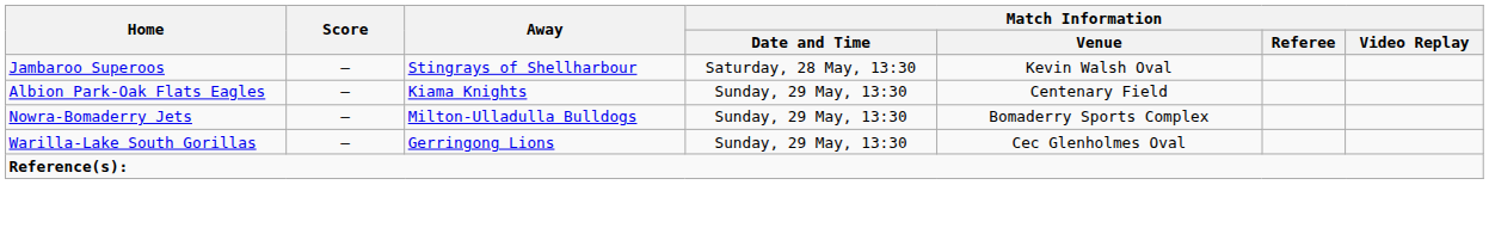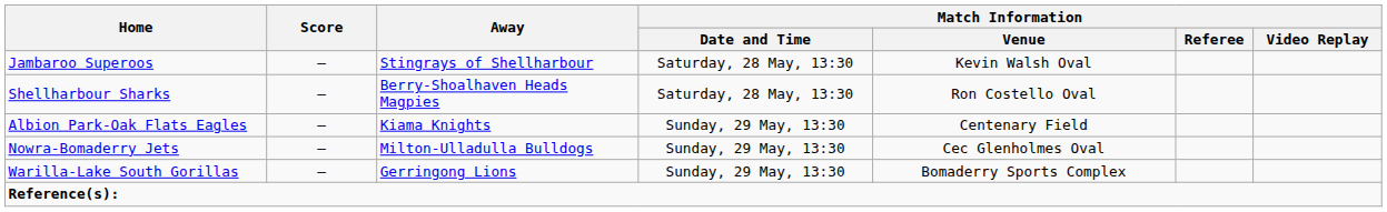 <table class="wikitable" width="100% text-align:center;">
 <tr>
 <th rowspan="2" width="19%">Home</th>
 <th rowspan="2" width="8%">Score</th>
 <th rowspan="2" width="19%">Away</th>
 <th colspan="4">Match Information</th>
 </tr>
 <tr bgcolor="#CCCCCC">
 <th width="17%">Date and Time</th>
 <th width="22%">Venue</th>
 <th>Referee</th>
 <th>Video Replay</th>
 </tr>
 <tr>
 <td> <a href='#'>Jambaroo Superoos</a></td>
 <td style="text-align:center;">–</td>
 <td> <a href='#'>Stingrays of Shellharbour</a></td>
 <td style="text-align:center;">Saturday, 28 May, 13:30</td>
 <td style="text-align:center;">Kevin Walsh Oval</td>
 <td style="text-align:center;"></td>
 <td style="text-align:center;"></td>
 </tr>
 <tr>
+<td> <a href='#'>Shellharbour Sharks</a></td>
+<td style="text-align:center;">–</td>
+<td> <a href='#'>Berry-Shoalhaven Heads Magpies</a></td>
+<td style="text-align:center;">Saturday, 28 May, 13:30</td>
+<td style="text-align:center;">Ron Costello Oval</td>
+<td style="text-align:center;"></td>
+<td style="text-align:center;"></td>
+</tr>
+<tr>
 <td> <a href='#'>Albion Park-Oak Flats Eagles</a></td>
 <td style="text-align:center;">–</td>
 <td> <a href='#'>Kiama Knights</a></td>
 <td style="text-align:center;">Sunday, 29 May, 13:30</td>
 <td style="text-align:center;">Centenary Field</td>
 <td style="text-align:center;"></td>
 <td style="text-align:center;"></td>
 </tr>
 <tr>
 <td> <a href='#'>Nowra-Bomaderry Jets</a></td>
 <td style="text-align:center;">–</td>
 <td> <a href='#'>Milton-Ulladulla Bulldogs</a></td>
 <td style="text-align:center;">Sunday, 29 May, 13:30</td>
-<td style="text-align:center;">Bomaderry Sports Complex</td>
+<td style="text-align:center;">Cec Glenholmes Oval</td>
 <td style="text-align:center;"></td>
 <td style="text-align:center;"></td>
 </tr>
 <tr>
 <td> <a href='#'>Warilla-Lake South Gorillas</a></td>
 <td style="text-align:center;">–</td>
 <td> <a href='#'>Gerringong Lions</a></td>
 <td style="text-align:center;">Sunday, 29 May, 13:30</td>
-<td style="text-align:center;">Cec Glenholmes Oval</td>
+<td style="text-align:center;">Bomaderry Sports Complex</td>
 <td style="text-align:center;"></td>
 <td style="text-align:center;"></td>
 </tr>
 <tr>
 <td colspan="7"><strong>Reference(s):</strong></td>
 </tr>
 </table>
